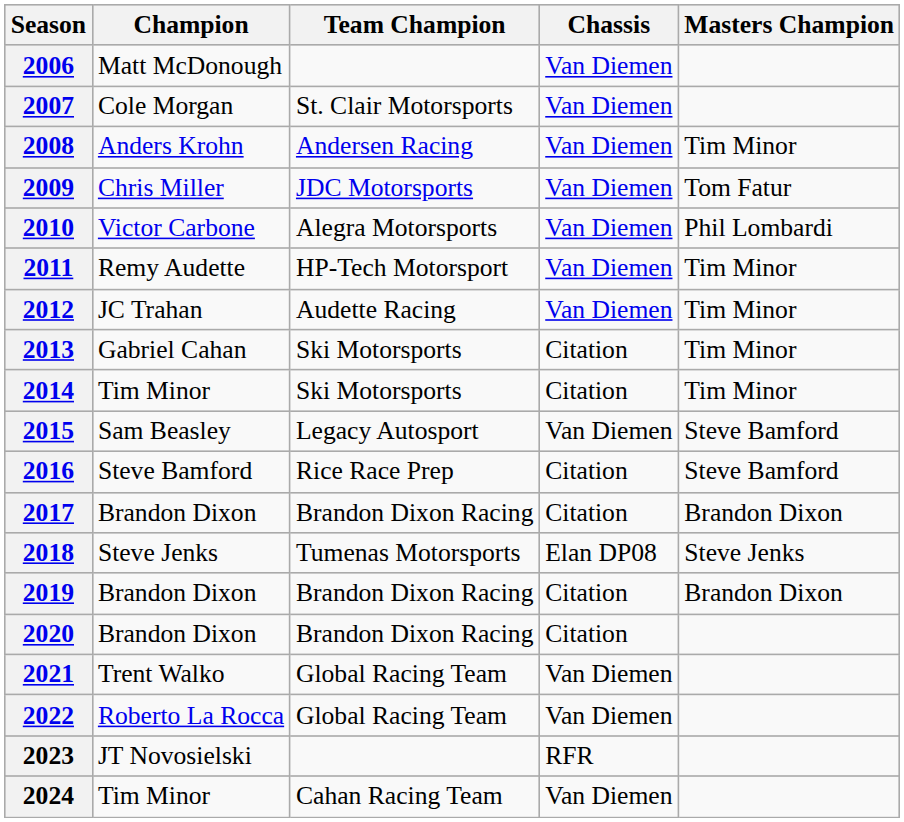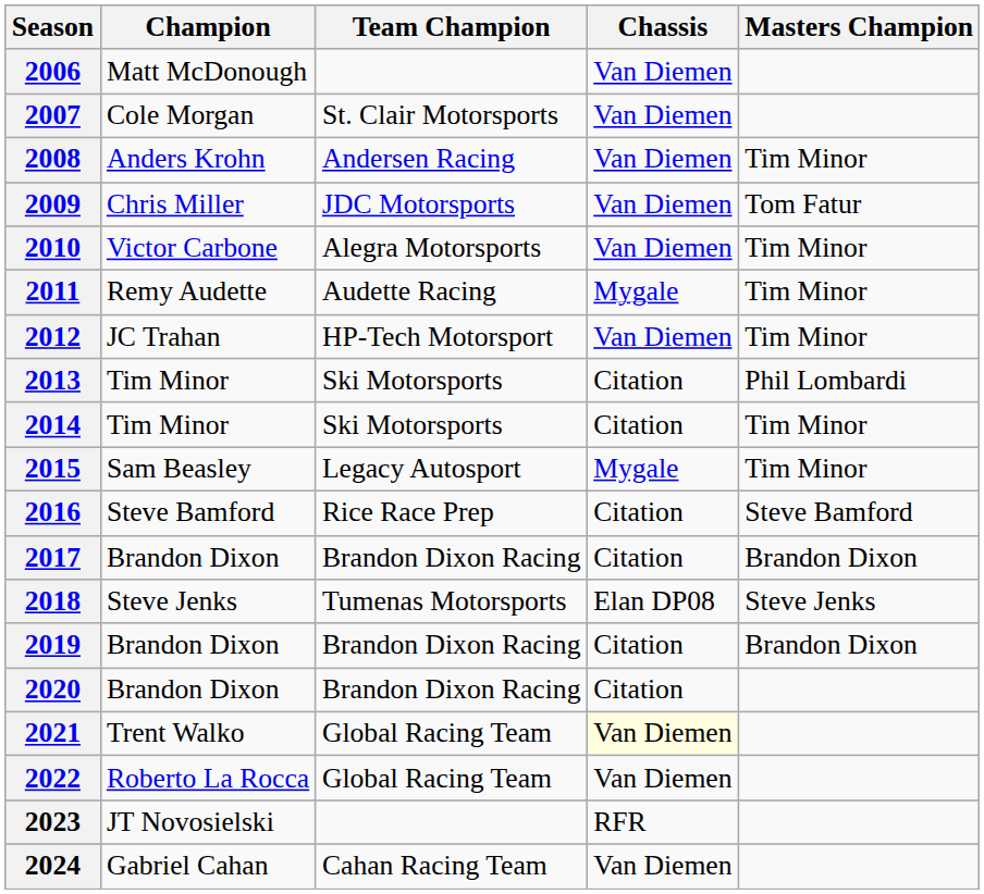 <table class="wikitable">
 <tr>
 <th>Season</th>
 <th>Champion</th>
 <th>Team Champion</th>
 <th>Chassis</th>
 <th>Masters Champion</th>
 </tr>
 <tr>
 <th><a href='#'>2006</a></th>
 <td> Matt McDonough</td>
 <td></td>
 <td><a href='#'>Van Diemen</a></td>
 <td></td>
 </tr>
 <tr>
 <th><a href='#'>2007</a></th>
 <td> Cole Morgan</td>
 <td> St. Clair Motorsports</td>
 <td><a href='#'>Van Diemen</a></td>
 <td></td>
 </tr>
 <tr>
 <th><a href='#'>2008</a></th>
 <td> <a href='#'>Anders Krohn</a></td>
 <td> <a href='#'>Andersen Racing</a></td>
 <td><a href='#'>Van Diemen</a></td>
 <td> Tim Minor</td>
 </tr>
 <tr>
 <th><a href='#'>2009</a></th>
 <td> <a href='#'>Chris Miller</a></td>
 <td> <a href='#'>JDC Motorsports</a></td>
 <td><a href='#'>Van Diemen</a></td>
 <td> Tom Fatur</td>
 </tr>
 <tr>
 <th><a href='#'>2010</a></th>
 <td> <a href='#'>Victor Carbone</a></td>
 <td> Alegra Motorsports</td>
 <td><a href='#'>Van Diemen</a></td>
-<td> Phil Lombardi</td>
+<td> Tim Minor</td>
 </tr>
 <tr>
 <th><a href='#'>2011</a></th>
 <td> Remy Audette</td>
+<td> Audette Racing</td>
+<td><a href='#'>Mygale</a></td>
+<td> Tim Minor</td>
+</tr>
+<tr>
+<th><a href='#'>2012</a></th>
+<td> JC Trahan</td>
 <td> HP-Tech Motorsport</td>
 <td><a href='#'>Van Diemen</a></td>
 <td> Tim Minor</td>
 </tr>
 <tr>
-<th><a href='#'>2012</a></th>
-<td> JC Trahan</td>
-<td> Audette Racing</td>
-<td><a href='#'>Van Diemen</a></td>
+<th><a href='#'>2013</a></th>
 <td> Tim Minor</td>
-</tr>
-<tr>
-<th><a href='#'>2013</a></th>
-<td> Gabriel Cahan</td>
 <td> Ski Motorsports</td>
 <td>Citation</td>
-<td> Tim Minor</td>
+<td> Phil Lombardi</td>
 </tr>
 <tr>
 <th><a href='#'>2014</a></th>
 <td> Tim Minor</td>
 <td> Ski Motorsports</td>
 <td>Citation</td>
 <td> Tim Minor</td>
 </tr>
 <tr>
 <th><a href='#'>2015</a></th>
 <td> Sam Beasley</td>
 <td> Legacy Autosport</td>
-<td>Van Diemen</td>
-<td> Steve Bamford</td>
+<td><a href='#'>Mygale</a></td>
+<td> Tim Minor</td>
 </tr>
 <tr>
 <th><a href='#'>2016</a></th>
 <td> Steve Bamford</td>
 <td> Rice Race Prep</td>
 <td>Citation</td>
 <td> Steve Bamford</td>
 </tr>
 <tr>
 <th><a href='#'>2017</a></th>
 <td> Brandon Dixon</td>
 <td> Brandon Dixon Racing</td>
 <td>Citation</td>
 <td> Brandon Dixon</td>
 </tr>
 <tr>
 <th><a href='#'>2018</a></th>
 <td> Steve Jenks</td>
 <td> Tumenas Motorsports</td>
 <td>Elan DP08</td>
 <td> Steve Jenks</td>
 </tr>
 <tr>
 <th><a href='#'>2019</a></th>
 <td> Brandon Dixon</td>
 <td> Brandon Dixon Racing</td>
 <td>Citation</td>
 <td> Brandon Dixon</td>
 </tr>
 <tr>
 <th><a href='#'>2020</a></th>
 <td> Brandon Dixon</td>
 <td> Brandon Dixon Racing</td>
 <td>Citation</td>
 <td></td>
 </tr>
 <tr>
 <th><a href='#'>2021</a></th>
 <td> Trent Walko</td>
 <td> Global Racing Team</td>
-<td>Van Diemen</td>
+<td style="background: lightyellow;">Van Diemen</td>
 <td></td>
 </tr>
 <tr>
 <th><a href='#'>2022</a></th>
 <td> <a href='#'>Roberto La Rocca</a></td>
 <td> Global Racing Team</td>
 <td>Van Diemen</td>
 <td></td>
 </tr>
 <tr>
 <th>2023</th>
 <td> JT Novosielski</td>
 <td></td>
 <td>RFR</td>
 <td></td>
 </tr>
 <tr>
 <th>2024</th>
-<td> Tim Minor</td>
+<td> Gabriel Cahan</td>
 <td>Cahan Racing Team</td>
 <td>Van Diemen</td>
 <td></td>
 </tr>
 </table>
